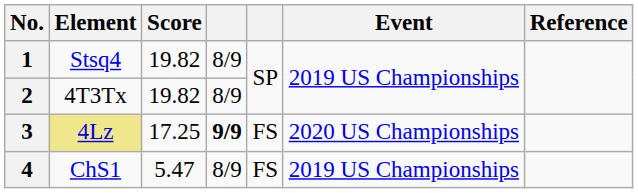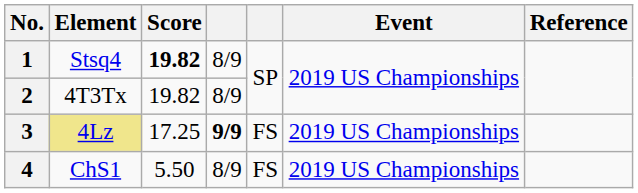 <table class="wikitable sortable" style="text-align:center">
 <tr>
 <th scope=col>No.</th>
 <th scope=col>Element</th>
 <th scope=col>Score</th>
 <th scope=col></th>
 <th scope=col></th>
 <th scope=col>Event</th>
 <th scope=col class="unsortable">Reference</th>
 </tr>
 <tr>
 <th scope=row>1</th>
 <td><a href='#'>Stsq4</a></td>
-<td>19.82</td>
+<td><strong>19.82</strong></td>
 <td>8/9</td>
 <td rowspan=2>SP</td>
 <td rowspan="2"><a href='#'>2019 US Championships</a></td>
 <td rowspan=2></td>
 </tr>
 <tr>
 <th scope=row>2</th>
 <td>4T3Tx</td>
 <td>19.82</td>
 <td>8/9</td>
 </tr>
 <tr>
 <th scope=row>3</th>
 <td style="background: khaki;"><a href='#'>4Lz</a></td>
 <td>17.25</td>
 <td><strong>9/9</strong></td>
 <td>FS</td>
-<td><a href='#'>2020 US Championships</a></td>
+<td><a href='#'>2019 US Championships</a></td>
 <td></td>
 </tr>
 <tr>
 <th scope=row>4</th>
 <td><a href='#'>ChS1</a></td>
-<td>5.47</td>
+<td>5.50</td>
 <td>8/9</td>
 <td>FS</td>
 <td><a href='#'>2019 US Championships</a></td>
 <td></td>
 </tr>
 </table>
